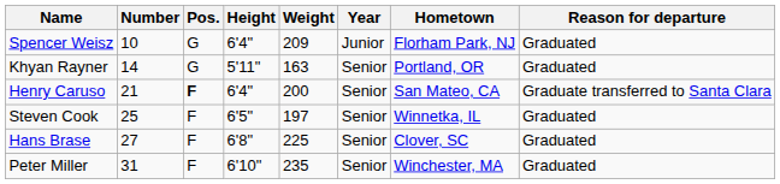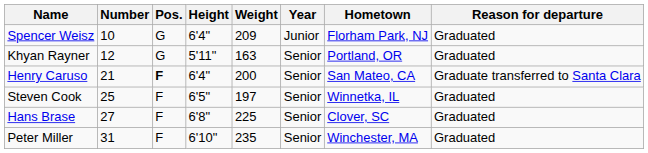 <table class="wikitable sortable" border="1">
 <tr>
 <th>Name</th>
 <th>Number</th>
 <th>Pos.</th>
 <th>Height</th>
 <th>Weight</th>
 <th>Year</th>
 <th>Hometown</th>
 <th class="unsortable">Reason for departure</th>
 </tr>
 <tr>
 <td><a href='#'>Spencer Weisz</a></td>
 <td>10</td>
 <td>G</td>
 <td>6'4"</td>
 <td>209</td>
 <td>Junior</td>
 <td><a href='#'>Florham Park, NJ</a></td>
 <td>Graduated</td>
 </tr>
 <tr>
 <td>Khyan Rayner</td>
-<td>14</td>
+<td>12</td>
 <td>G</td>
 <td>5'11"</td>
 <td>163</td>
 <td>Senior</td>
 <td><a href='#'>Portland, OR</a></td>
 <td>Graduated</td>
 </tr>
 <tr>
 <td><a href='#'>Henry Caruso</a></td>
 <td>21</td>
 <td><strong>F</strong></td>
 <td>6'4"</td>
 <td>200</td>
 <td>Senior</td>
 <td><a href='#'>San Mateo, CA</a></td>
 <td>Graduate transferred to <a href='#'>Santa Clara</a></td>
 </tr>
 <tr>
 <td>Steven Cook</td>
 <td>25</td>
 <td>F</td>
 <td>6'5"</td>
 <td>197</td>
 <td>Senior</td>
 <td><a href='#'>Winnetka, IL</a></td>
 <td>Graduated</td>
 </tr>
 <tr>
 <td><a href='#'>Hans Brase</a></td>
 <td>27</td>
 <td>F</td>
 <td>6'8"</td>
 <td>225</td>
 <td>Senior</td>
 <td><a href='#'>Clover, SC</a></td>
 <td>Graduated</td>
 </tr>
 <tr>
 <td>Peter Miller</td>
 <td>31</td>
 <td>F</td>
 <td>6'10"</td>
 <td>235</td>
 <td>Senior</td>
 <td><a href='#'>Winchester, MA</a></td>
 <td>Graduated</td>
 </tr>
 </table>
